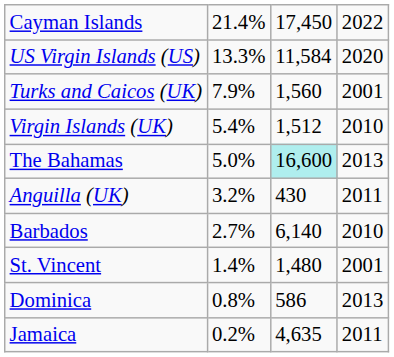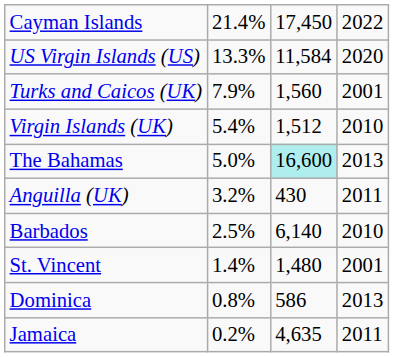 <table class="sortable wikitable" style="font-size: 88%">
 <tr>
 <td><a href='#'>Cayman Islands</a></td>
 <td>21.4%</td>
 <td>17,450</td>
 <td>2022</td>
 </tr>
 <tr>
 <td><em><a href='#'>US Virgin Islands</a></em> <em>(<a href='#'>US</a>)</em></td>
 <td>13.3%</td>
 <td>11,584</td>
 <td>2020</td>
 </tr>
 <tr>
 <td><em><a href='#'>Turks and Caicos</a></em> <em>(<a href='#'>UK</a>)</em></td>
 <td>7.9%</td>
 <td>1,560</td>
 <td>2001</td>
 </tr>
 <tr>
 <td><em><a href='#'>Virgin Islands</a></em> <em>(<a href='#'>UK</a>)</em></td>
 <td>5.4%</td>
 <td>1,512</td>
 <td>2010</td>
 </tr>
 <tr>
 <td><a href='#'>The Bahamas</a></td>
 <td>5.0%</td>
 <td style="background: paleturquoise;">16,600</td>
 <td>2013</td>
 </tr>
 <tr>
 <td><em><a href='#'>Anguilla</a></em> <em>(<a href='#'>UK</a>)</em></td>
 <td>3.2%</td>
 <td>430</td>
 <td>2011</td>
 </tr>
 <tr>
 <td><a href='#'>Barbados</a></td>
-<td>2.7%</td>
+<td>2.5%</td>
 <td>6,140</td>
 <td>2010</td>
 </tr>
 <tr>
 <td><a href='#'>St. Vincent</a></td>
 <td>1.4%</td>
 <td>1,480</td>
 <td>2001</td>
 </tr>
 <tr>
 <td><a href='#'>Dominica</a></td>
 <td>0.8%</td>
 <td>586</td>
 <td>2013</td>
 </tr>
 <tr>
 <td><a href='#'>Jamaica</a></td>
 <td>0.2%</td>
 <td>4,635</td>
 <td>2011</td>
 </tr>
 </table>
